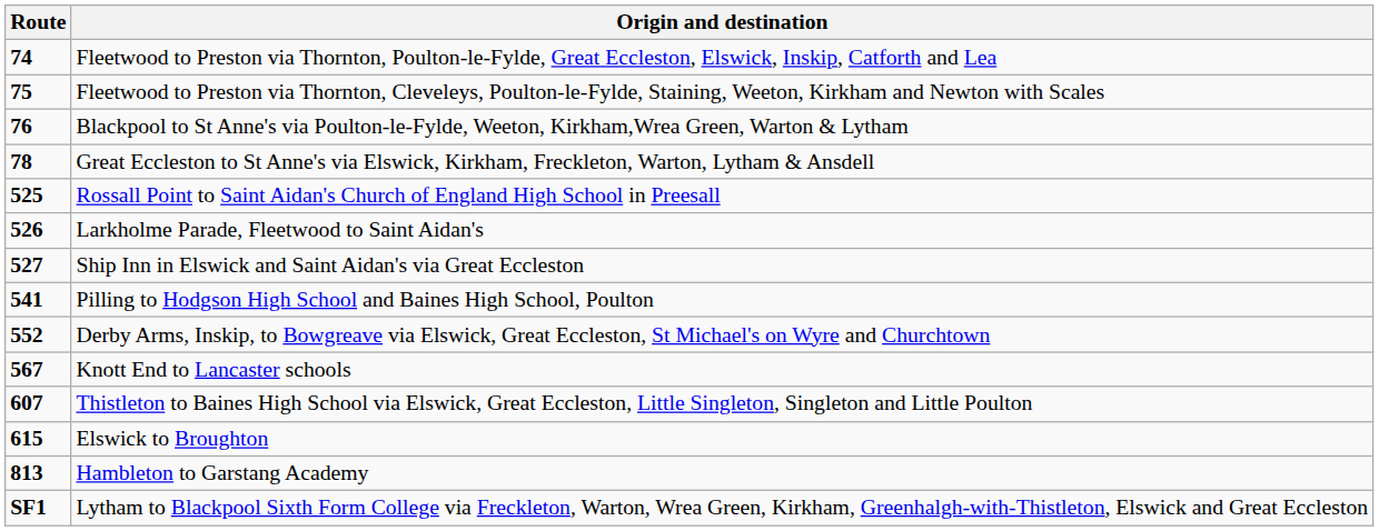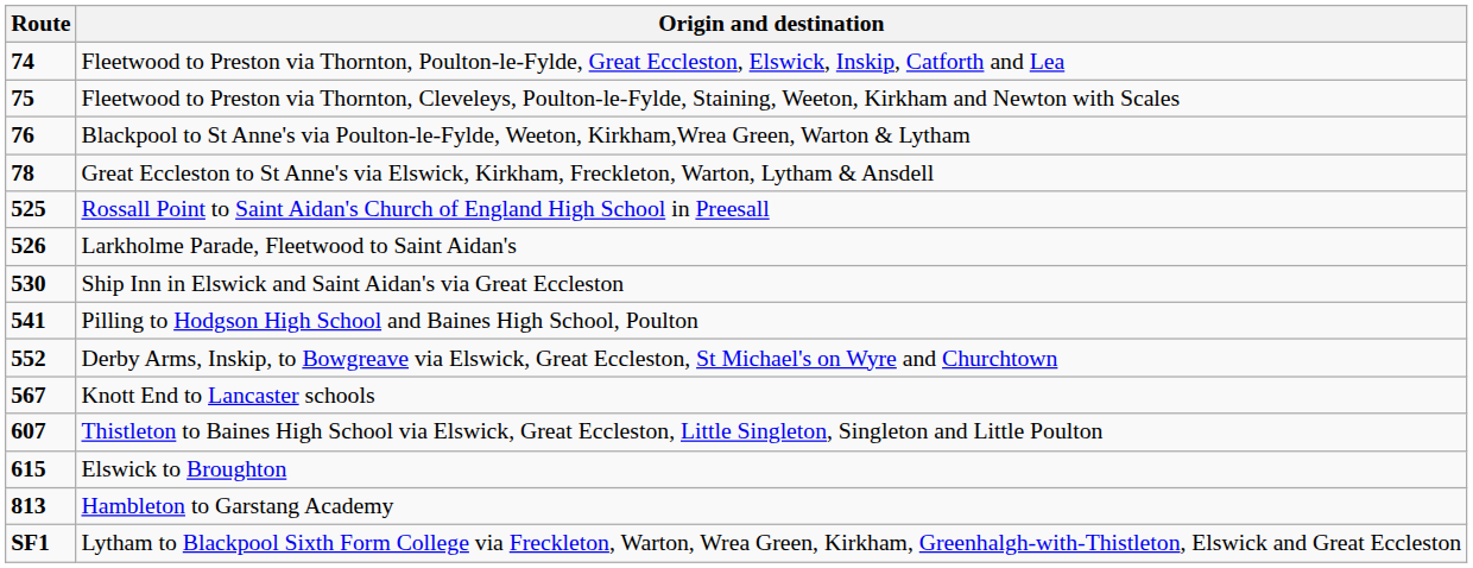 <table class="wikitable">
 <tr>
 <th>Route</th>
 <th>Origin and destination</th>
 </tr>
 <tr>
 <td><strong>74</strong></td>
 <td>Fleetwood to Preston via Thornton, Poulton-le-Fylde, <a href='#'>Great Eccleston</a>, <a href='#'>Elswick</a>, <a href='#'>Inskip</a>, <a href='#'>Catforth</a> and <a href='#'>Lea</a></td>
 </tr>
 <tr>
 <td><strong>75</strong></td>
 <td>Fleetwood to Preston via Thornton, Cleveleys, Poulton-le-Fylde, Staining, Weeton, Kirkham and Newton with Scales</td>
 </tr>
 <tr>
 <td><strong>76</strong></td>
 <td>Blackpool to St Anne's via Poulton-le-Fylde, Weeton, Kirkham,Wrea Green, Warton & Lytham</td>
 </tr>
 <tr>
 <td><strong>78</strong></td>
 <td>Great Eccleston to St Anne's via Elswick, Kirkham, Freckleton, Warton, Lytham & Ansdell</td>
 </tr>
 <tr>
 <td><strong>525</strong></td>
 <td><a href='#'>Rossall Point</a> to <a href='#'>Saint Aidan's Church of England High School</a> in <a href='#'>Preesall</a></td>
 </tr>
 <tr>
 <td><strong>526</strong></td>
 <td>Larkholme Parade, Fleetwood to Saint Aidan's</td>
 </tr>
 <tr>
-<td><strong>527</strong></td>
+<td><strong>530</strong></td>
 <td>Ship Inn in Elswick and Saint Aidan's via Great Eccleston</td>
 </tr>
 <tr>
 <td><strong>541</strong></td>
 <td>Pilling to <a href='#'>Hodgson High School</a> and Baines High School, Poulton</td>
 </tr>
 <tr>
 <td><strong>552</strong></td>
 <td>Derby Arms, Inskip, to <a href='#'>Bowgreave</a> via Elswick, Great Eccleston, <a href='#'>St Michael's on Wyre</a> and <a href='#'>Churchtown</a></td>
 </tr>
 <tr>
 <td><strong>567</strong></td>
 <td>Knott End to <a href='#'>Lancaster</a> schools</td>
 </tr>
 <tr>
 <td><strong>607</strong></td>
 <td><a href='#'>Thistleton</a> to Baines High School via Elswick, Great Eccleston, <a href='#'>Little Singleton</a>, Singleton and Little Poulton</td>
 </tr>
 <tr>
 <td><strong>615</strong></td>
 <td>Elswick to <a href='#'>Broughton</a></td>
 </tr>
 <tr>
 <td><strong>813</strong></td>
 <td><a href='#'>Hambleton</a> to Garstang Academy</td>
 </tr>
 <tr>
 <td><strong>SF1</strong></td>
 <td>Lytham to <a href='#'>Blackpool Sixth Form College</a> via <a href='#'>Freckleton</a>, Warton, Wrea Green, Kirkham, <a href='#'>Greenhalgh-with-Thistleton</a>, Elswick and Great Eccleston</td>
 </tr>
 </table>
